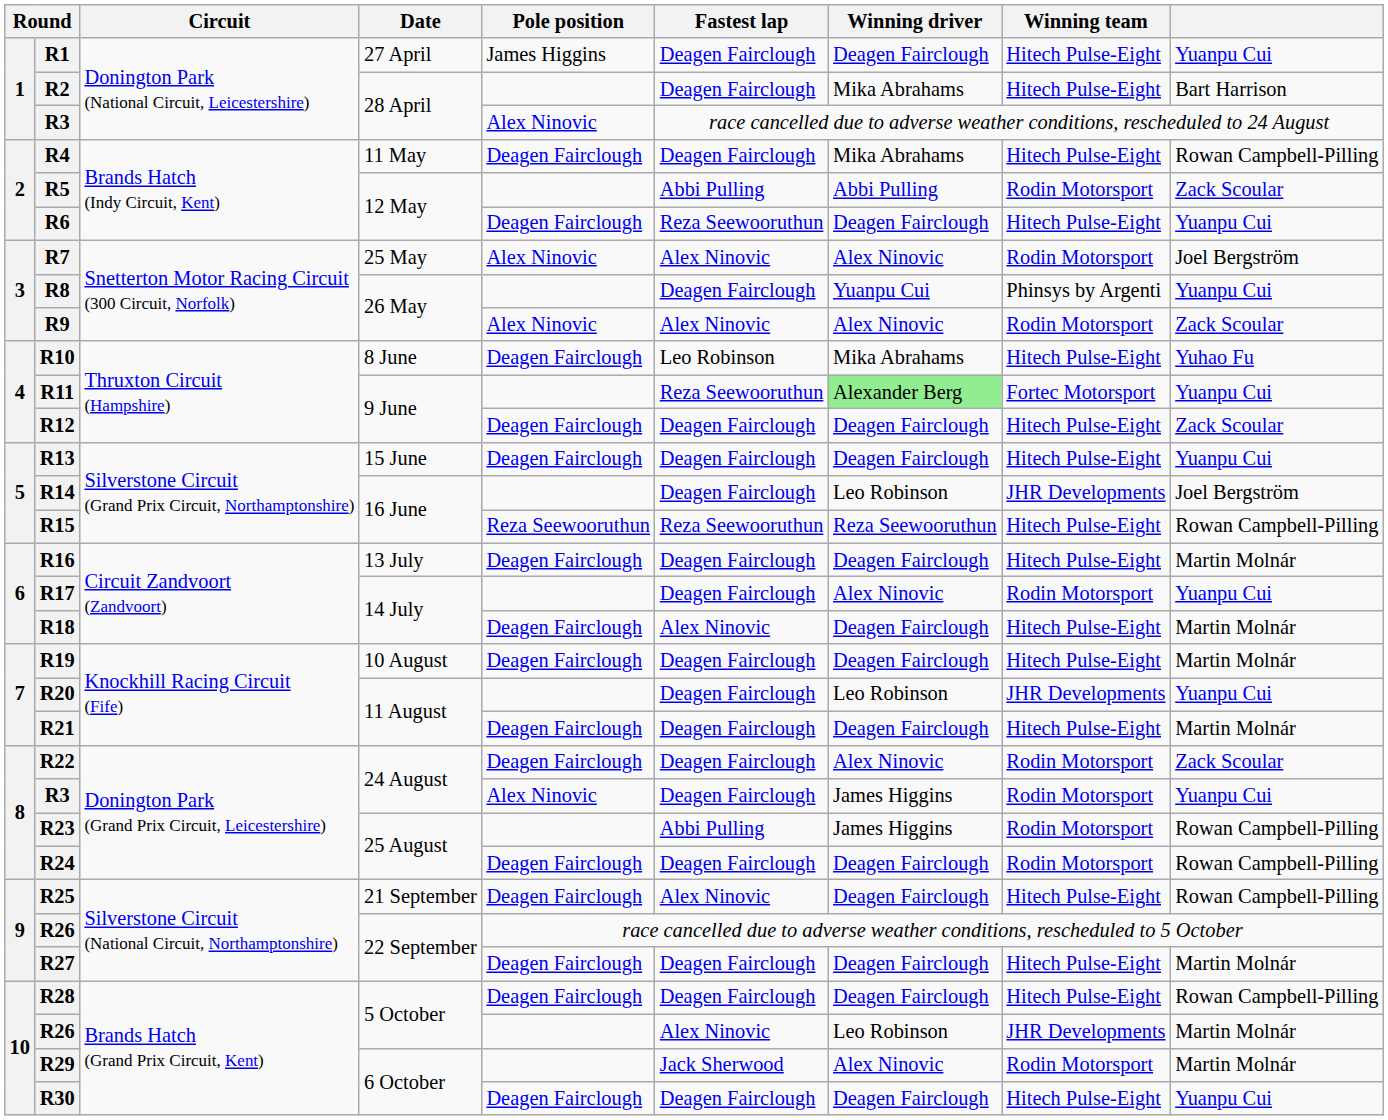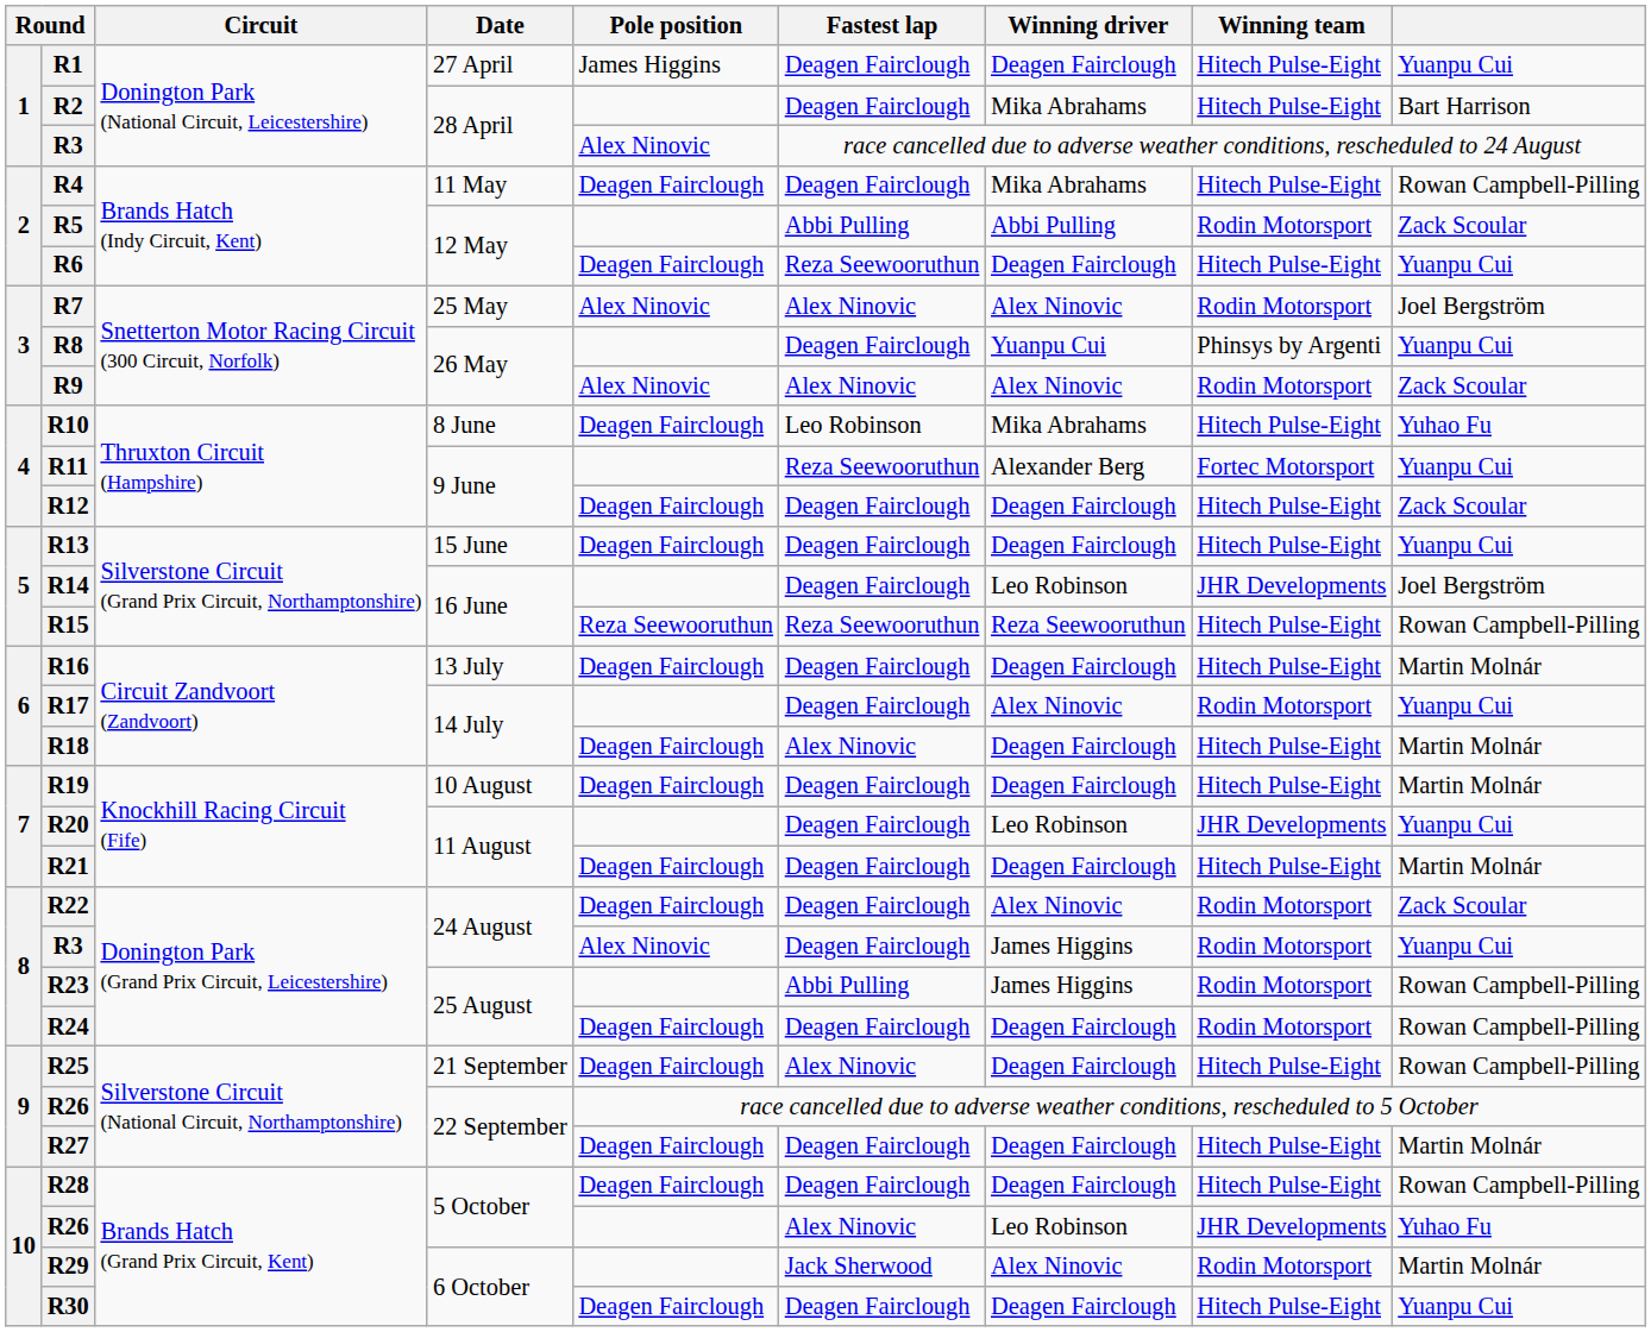 <table class="wikitable" style="font-size: 85%">
 <tr>
 <th colspan=2>Round</th>
 <th>Circuit</th>
 <th>Date</th>
 <th>Pole position</th>
 <th>Fastest lap</th>
 <th>Winning driver</th>
 <th>Winning team</th>
 <th></th>
 </tr>
 <tr>
 <th rowspan=3>1</th>
 <th>R1</th>
 <td rowspan=3> <a href='#'>Donington Park</a><br><small>(National Circuit, <a href='#'>Leicestershire</a>)</small></td>
 <td>27 April</td>
 <td> James Higgins</td>
 <td> <a href='#'>Deagen Fairclough</a></td>
 <td> <a href='#'>Deagen Fairclough</a></td>
 <td> <a href='#'>Hitech Pulse-Eight</a></td>
 <td> <a href='#'>Yuanpu Cui</a></td>
 </tr>
 <tr>
 <th>R2</th>
 <td rowspan=2>28 April</td>
 <td></td>
 <td> <a href='#'>Deagen Fairclough</a></td>
 <td> Mika Abrahams</td>
 <td> <a href='#'>Hitech Pulse-Eight</a></td>
 <td> Bart Harrison</td>
 </tr>
 <tr>
 <th>R3</th>
 <td> <a href='#'>Alex Ninovic</a></td>
 <td colspan=4 style="text-align:center"><em>race cancelled due to adverse weather conditions, rescheduled to 24 August</em></td>
 </tr>
 <tr>
 <th rowspan=3>2</th>
 <th>R4</th>
 <td rowspan=3> <a href='#'>Brands Hatch</a><br><small>(Indy Circuit, <a href='#'>Kent</a>)</small></td>
 <td>11 May</td>
 <td> <a href='#'>Deagen Fairclough</a></td>
 <td> <a href='#'>Deagen Fairclough</a></td>
 <td> Mika Abrahams</td>
 <td> <a href='#'>Hitech Pulse-Eight</a></td>
 <td nowrap> Rowan Campbell-Pilling</td>
 </tr>
 <tr>
 <th>R5</th>
 <td rowspan=2>12 May</td>
 <td></td>
 <td> <a href='#'>Abbi Pulling</a></td>
 <td> <a href='#'>Abbi Pulling</a></td>
 <td> <a href='#'>Rodin Motorsport</a></td>
 <td> <a href='#'>Zack Scoular</a></td>
 </tr>
 <tr>
 <th>R6</th>
 <td nowrap> <a href='#'>Deagen Fairclough</a></td>
 <td nowrap> <a href='#'>Reza Seewooruthun</a></td>
 <td nowrap> <a href='#'>Deagen Fairclough</a></td>
 <td nowrap> <a href='#'>Hitech Pulse-Eight</a></td>
 <td> <a href='#'>Yuanpu Cui</a></td>
 </tr>
 <tr>
 <th rowspan=3>3</th>
 <th>R7</th>
 <td rowspan=3 nowrap> <a href='#'>Snetterton Motor Racing Circuit</a><br><small>(300 Circuit, <a href='#'>Norfolk</a>)</small></td>
 <td>25 May</td>
 <td> <a href='#'>Alex Ninovic</a></td>
 <td> <a href='#'>Alex Ninovic</a></td>
 <td> <a href='#'>Alex Ninovic</a></td>
 <td> <a href='#'>Rodin Motorsport</a></td>
 <td> Joel Bergström</td>
 </tr>
 <tr>
 <th>R8</th>
 <td rowspan=2>26 May</td>
 <td></td>
 <td> <a href='#'>Deagen Fairclough</a></td>
 <td> <a href='#'>Yuanpu Cui</a></td>
 <td> Phinsys by Argenti</td>
 <td> <a href='#'>Yuanpu Cui</a></td>
 </tr>
 <tr>
 <th>R9</th>
 <td> <a href='#'>Alex Ninovic</a></td>
 <td> <a href='#'>Alex Ninovic</a></td>
 <td> <a href='#'>Alex Ninovic</a></td>
 <td> <a href='#'>Rodin Motorsport</a></td>
 <td> <a href='#'>Zack Scoular</a></td>
 </tr>
 <tr>
 <th rowspan=3>4</th>
 <th>R10</th>
 <td rowspan=3> <a href='#'>Thruxton Circuit</a><br><small>(<a href='#'>Hampshire</a>)</small></td>
 <td>8 June</td>
 <td> <a href='#'>Deagen Fairclough</a></td>
 <td> Leo Robinson</td>
 <td> Mika Abrahams</td>
 <td> <a href='#'>Hitech Pulse-Eight</a></td>
 <td> <a href='#'>Yuhao Fu</a></td>
 </tr>
 <tr>
 <th>R11</th>
 <td rowspan=2>9 June</td>
 <td></td>
 <td> <a href='#'>Reza Seewooruthun</a></td>
-<td style="background: lightgreen;"> Alexander Berg</td>
+<td> Alexander Berg</td>
 <td> <a href='#'>Fortec Motorsport</a></td>
 <td> <a href='#'>Yuanpu Cui</a></td>
 </tr>
 <tr>
 <th>R12</th>
 <td> <a href='#'>Deagen Fairclough</a></td>
 <td> <a href='#'>Deagen Fairclough</a></td>
 <td> <a href='#'>Deagen Fairclough</a></td>
 <td> <a href='#'>Hitech Pulse-Eight</a></td>
 <td> <a href='#'>Zack Scoular</a></td>
 </tr>
 <tr>
 <th rowspan=3>5</th>
 <th>R13</th>
 <td rowspan=3> <a href='#'>Silverstone Circuit</a><br><small>(Grand Prix Circuit, <a href='#'>Northamptonshire</a>)</small></td>
 <td>15 June</td>
 <td> <a href='#'>Deagen Fairclough</a></td>
 <td> <a href='#'>Deagen Fairclough</a></td>
 <td> <a href='#'>Deagen Fairclough</a></td>
 <td> <a href='#'>Hitech Pulse-Eight</a></td>
 <td> <a href='#'>Yuanpu Cui</a></td>
 </tr>
 <tr>
 <th>R14</th>
 <td rowspan=2>16 June</td>
 <td></td>
 <td> <a href='#'>Deagen Fairclough</a></td>
 <td> Leo Robinson</td>
 <td nowrap> <a href='#'>JHR Developments</a></td>
 <td> Joel Bergström</td>
 </tr>
 <tr>
 <th>R15</th>
 <td nowrap> <a href='#'>Reza Seewooruthun</a></td>
 <td nowrap> <a href='#'>Reza Seewooruthun</a></td>
 <td nowrap> <a href='#'>Reza Seewooruthun</a></td>
 <td> <a href='#'>Hitech Pulse-Eight</a></td>
 <td nowrap> Rowan Campbell-Pilling</td>
 </tr>
 <tr>
 <th rowspan=3>6</th>
 <th>R16</th>
 <td rowspan=3> <a href='#'>Circuit Zandvoort</a><br><small>(<a href='#'>Zandvoort</a>)</small></td>
 <td>13 July</td>
 <td> <a href='#'>Deagen Fairclough</a></td>
 <td> <a href='#'>Deagen Fairclough</a></td>
 <td> <a href='#'>Deagen Fairclough</a></td>
 <td> <a href='#'>Hitech Pulse-Eight</a></td>
 <td> Martin Molnár</td>
 </tr>
 <tr>
 <th>R17</th>
 <td rowspan=2>14 July</td>
 <td></td>
 <td> <a href='#'>Deagen Fairclough</a></td>
 <td> <a href='#'>Alex Ninovic</a></td>
 <td> <a href='#'>Rodin Motorsport</a></td>
 <td> <a href='#'>Yuanpu Cui</a></td>
 </tr>
 <tr>
 <th>R18</th>
 <td> <a href='#'>Deagen Fairclough</a></td>
 <td> <a href='#'>Alex Ninovic</a></td>
 <td> <a href='#'>Deagen Fairclough</a></td>
 <td> <a href='#'>Hitech Pulse-Eight</a></td>
 <td> Martin Molnár</td>
 </tr>
 <tr>
 <th rowspan=3>7</th>
 <th>R19</th>
 <td rowspan=3> <a href='#'>Knockhill Racing Circuit</a><br><small>(<a href='#'>Fife</a>)</small></td>
 <td>10 August</td>
 <td> <a href='#'>Deagen Fairclough</a></td>
 <td> <a href='#'>Deagen Fairclough</a></td>
 <td> <a href='#'>Deagen Fairclough</a></td>
 <td> <a href='#'>Hitech Pulse-Eight</a></td>
 <td> Martin Molnár</td>
 </tr>
 <tr>
 <th>R20</th>
 <td rowspan=2>11 August</td>
 <td></td>
 <td> <a href='#'>Deagen Fairclough</a></td>
 <td> Leo Robinson</td>
 <td> <a href='#'>JHR Developments</a></td>
 <td> <a href='#'>Yuanpu Cui</a></td>
 </tr>
 <tr>
 <th>R21</th>
 <td> <a href='#'>Deagen Fairclough</a></td>
 <td> <a href='#'>Deagen Fairclough</a></td>
 <td> <a href='#'>Deagen Fairclough</a></td>
 <td> <a href='#'>Hitech Pulse-Eight</a></td>
 <td> Martin Molnár</td>
 </tr>
 <tr>
 <th rowspan=4>8</th>
 <th>R22</th>
 <td rowspan=4> <a href='#'>Donington Park</a><br><small>(Grand Prix Circuit, <a href='#'>Leicestershire</a>)</small></td>
 <td rowspan=2>24 August</td>
 <td> <a href='#'>Deagen Fairclough</a></td>
 <td> <a href='#'>Deagen Fairclough</a></td>
 <td> <a href='#'>Alex Ninovic</a></td>
 <td> <a href='#'>Rodin Motorsport</a></td>
 <td> <a href='#'>Zack Scoular</a></td>
 </tr>
 <tr>
 <th>R3</th>
 <td> <a href='#'>Alex Ninovic</a></td>
 <td> <a href='#'>Deagen Fairclough</a></td>
 <td> James Higgins</td>
 <td> <a href='#'>Rodin Motorsport</a></td>
 <td> <a href='#'>Yuanpu Cui</a></td>
 </tr>
 <tr>
 <th>R23</th>
 <td rowspan=2>25 August</td>
 <td></td>
 <td> <a href='#'>Abbi Pulling</a></td>
 <td> James Higgins</td>
 <td> <a href='#'>Rodin Motorsport</a></td>
 <td> Rowan Campbell-Pilling</td>
 </tr>
 <tr>
 <th>R24</th>
 <td> <a href='#'>Deagen Fairclough</a></td>
 <td> <a href='#'>Deagen Fairclough</a></td>
 <td> <a href='#'>Deagen Fairclough</a></td>
 <td> <a href='#'>Rodin Motorsport</a></td>
 <td> Rowan Campbell-Pilling</td>
 </tr>
 <tr>
 <th rowspan=3>9</th>
 <th>R25</th>
 <td rowspan=3> <a href='#'>Silverstone Circuit</a><br><small>(National Circuit, <a href='#'>Northamptonshire</a>)</small></td>
 <td nowrap>21 September</td>
 <td> <a href='#'>Deagen Fairclough</a></td>
 <td> <a href='#'>Alex Ninovic</a></td>
 <td> <a href='#'>Deagen Fairclough</a></td>
 <td> <a href='#'>Hitech Pulse-Eight</a></td>
 <td> Rowan Campbell-Pilling</td>
 </tr>
 <tr>
 <th>R26</th>
 <td rowspan=2>22 September</td>
 <td colspan=5 style="text-align:center"><em>race cancelled due to adverse weather conditions, rescheduled to 5 October</em></td>
 </tr>
 <tr>
 <th>R27</th>
 <td> <a href='#'>Deagen Fairclough</a></td>
 <td> <a href='#'>Deagen Fairclough</a></td>
 <td> <a href='#'>Deagen Fairclough</a></td>
 <td> <a href='#'>Hitech Pulse-Eight</a></td>
 <td> Martin Molnár</td>
 </tr>
 <tr>
 <th rowspan=4>10</th>
 <th>R28</th>
 <td rowspan=4> <a href='#'>Brands Hatch</a><br><small>(Grand Prix Circuit, <a href='#'>Kent</a>)</small></td>
 <td rowspan=2>5 October</td>
 <td> <a href='#'>Deagen Fairclough</a></td>
 <td> <a href='#'>Deagen Fairclough</a></td>
 <td> <a href='#'>Deagen Fairclough</a></td>
 <td> <a href='#'>Hitech Pulse-Eight</a></td>
 <td> Rowan Campbell-Pilling</td>
 </tr>
 <tr>
 <th>R26</th>
 <td></td>
 <td> <a href='#'>Alex Ninovic</a></td>
 <td> Leo Robinson</td>
 <td> <a href='#'>JHR Developments</a></td>
-<td> Martin Molnár</td>
+<td> <a href='#'>Yuhao Fu</a></td>
 </tr>
 <tr>
 <th>R29</th>
 <td rowspan=2>6 October</td>
 <td></td>
 <td> <a href='#'>Jack Sherwood</a></td>
 <td> <a href='#'>Alex Ninovic</a></td>
 <td> <a href='#'>Rodin Motorsport</a></td>
 <td> Martin Molnár</td>
 </tr>
 <tr>
 <th>R30</th>
 <td> <a href='#'>Deagen Fairclough</a></td>
 <td> <a href='#'>Deagen Fairclough</a></td>
 <td> <a href='#'>Deagen Fairclough</a></td>
 <td> <a href='#'>Hitech Pulse-Eight</a></td>
 <td> <a href='#'>Yuanpu Cui</a></td>
 </tr>
 </table>
